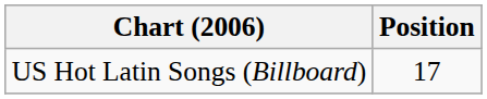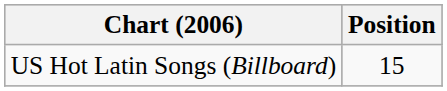 <table class="wikitable">
 <tr>
 <th>Chart (2006)</th>
 <th>Position</th>
 </tr>
 <tr>
 <td>US Hot Latin Songs (<em>Billboard</em>)</td>
-<td style="text-align:center;">17</td>
+<td style="text-align:center;">15</td>
 </tr>
 </table>
